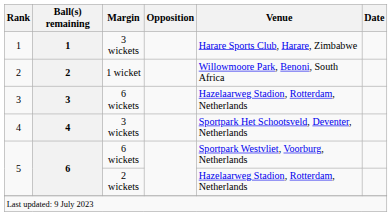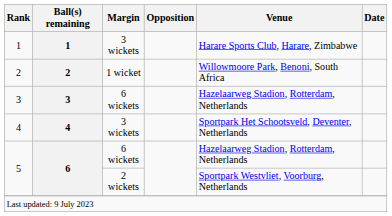 <table class="wikitable plainrowheaders sortable">
 <tr>
 <th scope=col>Rank</th>
 <th scope=col>Ball(s) remaining</th>
 <th scope=col>Margin</th>
 <th scope=col>Opposition</th>
 <th scope=col>Venue</th>
 <th scope=col>Date</th>
 </tr>
 <tr>
 <td align=center>1</td>
 <th scope=row style=text-align:center;>1</th>
 <td scope=row style=text-align:center;>3 wickets</td>
 <td></td>
 <td><a href='#'>Harare Sports Club</a>, <a href='#'>Harare</a>, Zimbabwe</td>
 <td></td>
 </tr>
 <tr>
 <td align=center>2</td>
 <th scope=row style=text-align:center;>2</th>
 <td scope=row style=text-align:center;>1 wicket</td>
 <td></td>
 <td><a href='#'>Willowmoore Park</a>, <a href='#'>Benoni</a>, South Africa</td>
 <td></td>
 </tr>
 <tr>
 <td align=center>3</td>
 <th scope=row style=text-align:center;>3</th>
 <td scope=row style=text-align:center;>6 wickets</td>
 <td></td>
 <td><a href='#'>Hazelaarweg Stadion</a>, <a href='#'>Rotterdam</a>, Netherlands</td>
 <td></td>
 </tr>
 <tr>
 <td align=center>4</td>
 <th scope=row style=text-align:center;>4</th>
 <td scope=row style=text-align:center;>3 wickets</td>
 <td></td>
 <td><a href='#'>Sportpark Het Schootsveld</a>, <a href='#'>Deventer</a>, Netherlands</td>
 <td></td>
 </tr>
 <tr>
 <td align=center rowspan=2>5</td>
 <th scope=row style=text-align:center; rowspan=2>6</th>
 <td scope=row style=text-align:center;>6 wickets</td>
 <td rowspan=2></td>
-<td><a href='#'>Sportpark Westvliet</a>, <a href='#'>Voorburg</a>, Netherlands</td>
+<td><a href='#'>Hazelaarweg Stadion</a>, <a href='#'>Rotterdam</a>, Netherlands</td>
 <td></td>
 </tr>
 <tr>
 <td scope=row style=text-align:center;>2 wickets</td>
-<td><a href='#'>Hazelaarweg Stadion</a>, <a href='#'>Rotterdam</a>, Netherlands</td>
+<td><a href='#'>Sportpark Westvliet</a>, <a href='#'>Voorburg</a>, Netherlands</td>
 <td></td>
 </tr>
 <tr>
 </tr>
 <tr class=sortbottom>
 <td colspan=6><small>Last updated: 9 July 2023</small></td>
 </tr>
 </table>
